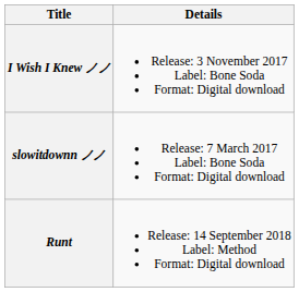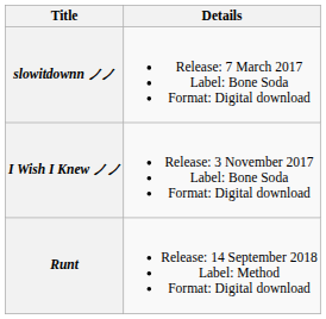 <table class="wikitable plainrowheaders" style="text-align:center;" border="1">
 <tr>
 <th scope="col">Title</th>
 <th scope="col">Details</th>
 </tr>
 <tr>
+<th scope="row"><em>slowitdownn ノノ</em></th>
+<td><br><ul><li>Release: 7 March 2017</li><li>Label: Bone Soda</li><li>Format: Digital download</li></ul></td>
+</tr>
+<tr>
 <th scope="row"><em>I Wish I Knew ノノ</em></th>
 <td><br><ul><li>Release: 3 November 2017</li><li>Label: Bone Soda</li><li>Format: Digital download</li></ul></td>
-</tr>
-<tr>
-<th scope="row"><em>slowitdownn ノノ</em></th>
-<td><br><ul><li>Release: 7 March 2017</li><li>Label: Bone Soda</li><li>Format: Digital download</li></ul></td>
 </tr>
 <tr>
 <th scope="row"><em>Runt</em></th>
 <td><br><ul><li>Release: 14 September 2018</li><li>Label: Method</li><li>Format: Digital download</li></ul></td>
 </tr>
 </table>
